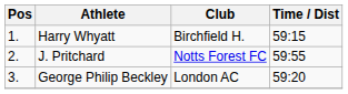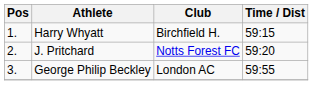 <table class="wikitable">
 <tr>
 <th>Pos</th>
 <th>Athlete</th>
 <th>Club</th>
 <th>Time / Dist</th>
 </tr>
 <tr>
 <td>1.</td>
 <td>Harry Whyatt</td>
 <td>Birchfield H.</td>
 <td>59:15</td>
 </tr>
 <tr>
 <td>2.</td>
 <td>J. Pritchard</td>
 <td><a href='#'>Notts Forest FC</a></td>
-<td>59:55</td>
+<td>59:20</td>
 </tr>
 <tr>
 <td>3.</td>
 <td>George Philip Beckley</td>
 <td>London AC</td>
-<td>59:20</td>
+<td>59:55</td>
 </tr>
 <tr>
 </tr>
 </table>
